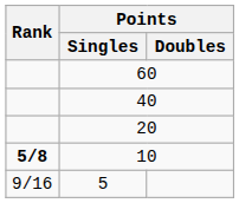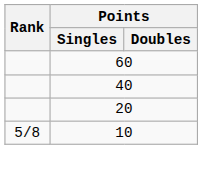 <table class="wikitable" style="margin: 1em auto; text-align:center;" width=20%>
 <tr>
 <th rowspan="2">Rank</th>
 <th colspan="2">Points</th>
 </tr>
 <tr>
 <th>Singles</th>
 <th>Doubles</th>
 </tr>
 <tr>
 <td></td>
 <td colspan="2">60</td>
 </tr>
 <tr>
 <td></td>
 <td colspan="2">40</td>
 </tr>
 <tr>
 <td></td>
 <td colspan="2">20</td>
 </tr>
 <tr>
-<td><strong>5/8</strong></td>
+<td>5/8</td>
 <td colspan="2">10</td>
 </tr>
-<tr>
-<td>9/16</td>
-<td>5</td>
-<td></td>
-</tr>
 </table>
